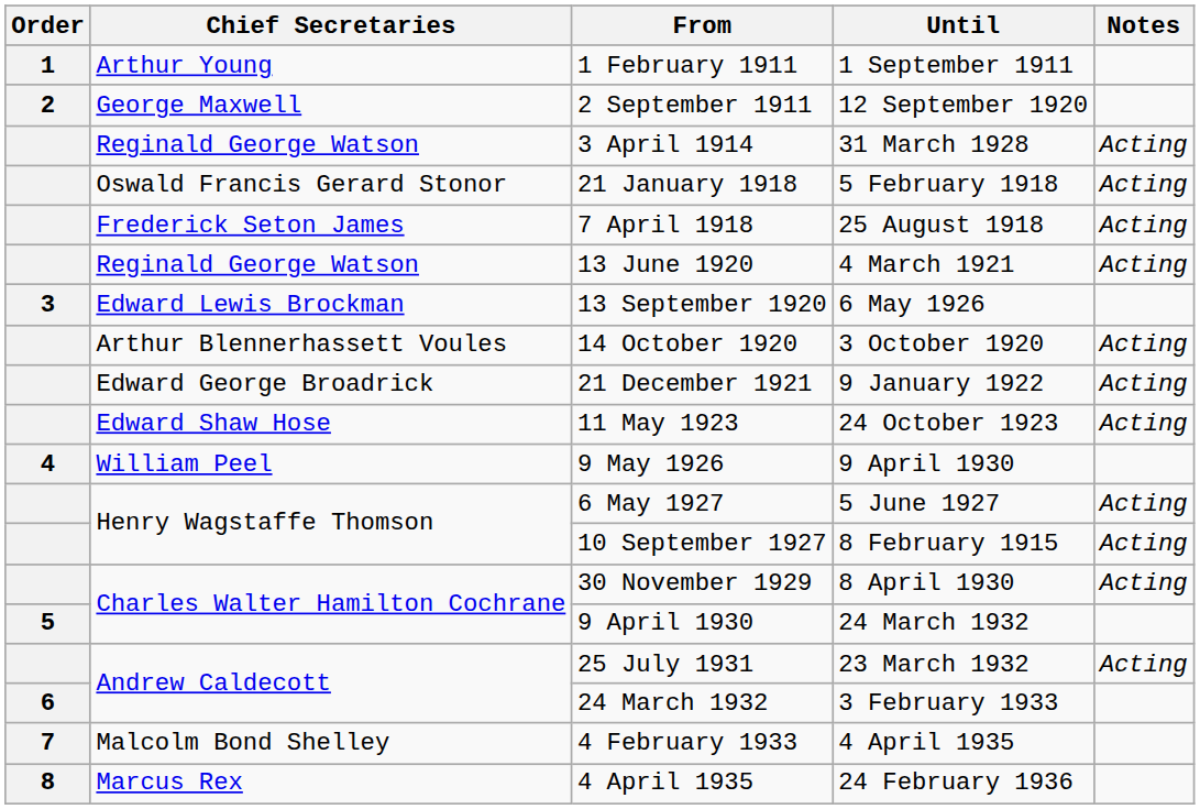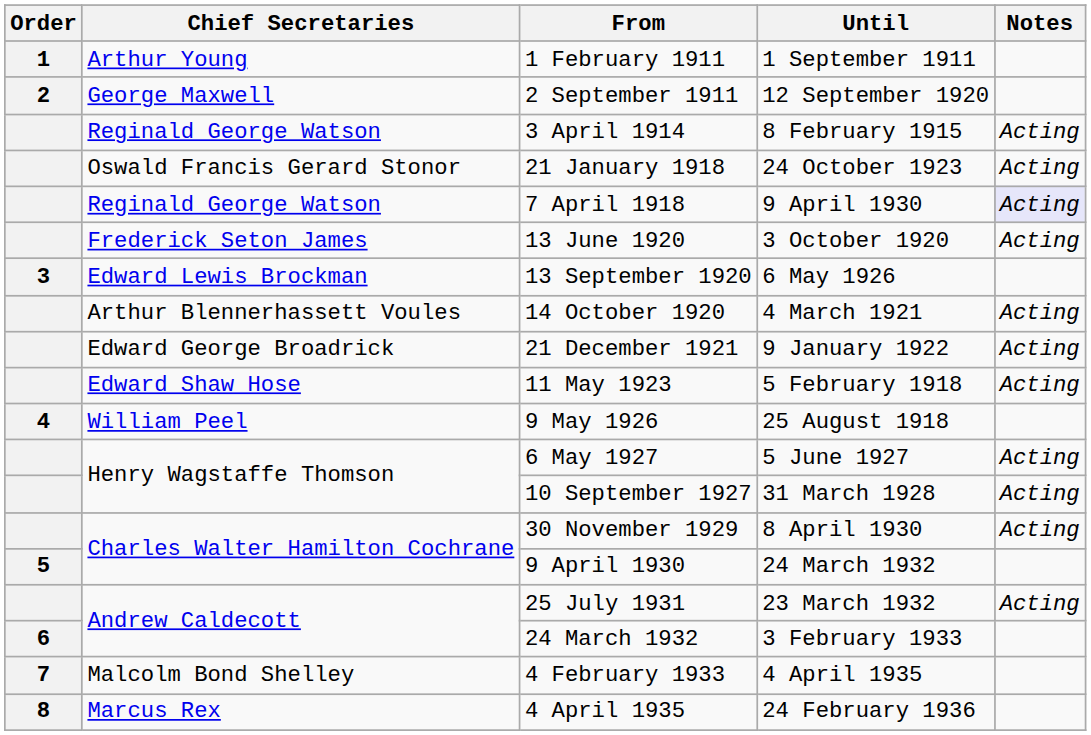 <table class="wikitable" align="left" style="margin: 1em auto 1em auto">
 <tr>
 <th>Order</th>
 <th>Chief Secretaries</th>
 <th>From</th>
 <th>Until</th>
 <th>Notes</th>
 </tr>
 <tr>
 <th>1</th>
 <td align="left"><a href='#'>Arthur Young</a></td>
 <td align="centre">1 February 1911</td>
 <td align="centre">1 September 1911</td>
 <td></td>
 </tr>
 <tr>
 <th>2</th>
 <td align="left"><a href='#'>George Maxwell</a></td>
 <td align="centre">2 September 1911</td>
 <td align="centre">12 September 1920</td>
 <td></td>
 </tr>
 <tr>
 <th></th>
 <td align="left"><a href='#'>Reginald George Watson</a></td>
 <td align="centre">3 April 1914</td>
-<td align="centre">31 March 1928</td>
+<td align="centre">8 February 1915</td>
 <td><em>Acting</em></td>
 </tr>
 <tr>
 <th></th>
 <td align="left">Oswald Francis Gerard Stonor</td>
 <td align="centre">21 January 1918</td>
-<td align="centre">5 February 1918</td>
-<td><em>Acting</em></td>
-</tr>
-<tr>
-<th></th>
-<td align="left"><a href='#'>Frederick Seton James</a></td>
-<td align="centre">7 April 1918</td>
-<td align="centre">25 August 1918</td>
+<td align="centre">24 October 1923</td>
 <td><em>Acting</em></td>
 </tr>
 <tr>
 <th></th>
 <td align="left"><a href='#'>Reginald George Watson</a></td>
+<td align="centre">7 April 1918</td>
+<td align="centre">9 April 1930</td>
+<td style="background: lavender;"><em>Acting</em></td>
+</tr>
+<tr>
+<th></th>
+<td align="left"><a href='#'>Frederick Seton James</a></td>
 <td align="centre">13 June 1920</td>
-<td align="centre">4 March 1921</td>
+<td align="centre">3 October 1920</td>
 <td><em>Acting</em></td>
 </tr>
 <tr>
 <th>3</th>
 <td align="left"><a href='#'>Edward Lewis Brockman</a></td>
 <td align="centre">13 September 1920</td>
 <td align="centre">6 May 1926</td>
 <td></td>
 </tr>
 <tr>
 <th></th>
 <td align="left">Arthur Blennerhassett Voules</td>
 <td align="centre">14 October 1920</td>
-<td align="centre">3 October 1920</td>
+<td align="centre">4 March 1921</td>
 <td><em>Acting</em></td>
 </tr>
 <tr>
 <th></th>
 <td align="left">Edward George Broadrick</td>
 <td align="centre">21 December 1921</td>
 <td align="centre">9 January 1922</td>
 <td><em>Acting</em></td>
 </tr>
 <tr>
 <th></th>
 <td align="left"><a href='#'>Edward Shaw Hose</a></td>
 <td align="centre">11 May 1923</td>
-<td align="centre">24 October 1923</td>
+<td align="centre">5 February 1918</td>
 <td><em>Acting</em></td>
 </tr>
 <tr>
 <th>4</th>
 <td align="left"><a href='#'>William Peel</a></td>
 <td align="centre">9 May 1926</td>
-<td align="centre">9 April 1930</td>
+<td align="centre">25 August 1918</td>
 <td></td>
 </tr>
 <tr>
 <th></th>
 <td align="left" rowspan=2>Henry Wagstaffe Thomson</td>
 <td align="centre">6 May 1927</td>
 <td align="centre">5 June 1927</td>
 <td><em>Acting</em></td>
 </tr>
 <tr>
 <th></th>
 <td align="centre">10 September 1927</td>
-<td align="centre">8 February 1915</td>
+<td align="centre">31 March 1928</td>
 <td><em>Acting</em></td>
 </tr>
 <tr>
 <th></th>
 <td align="left" rowspan=2><a href='#'>Charles Walter Hamilton Cochrane</a></td>
 <td align="centre">30 November 1929</td>
 <td align="centre">8 April 1930</td>
 <td><em>Acting</em></td>
 </tr>
 <tr>
 <th>5</th>
 <td align="centre">9 April 1930</td>
 <td align="centre">24 March 1932</td>
 <td></td>
 </tr>
 <tr>
 <th></th>
 <td align="left" rowspan=2><a href='#'>Andrew Caldecott</a></td>
 <td align="centre">25 July 1931</td>
 <td align="centre">23 March 1932</td>
 <td><em>Acting</em></td>
 </tr>
 <tr>
 <th>6</th>
 <td align="centre">24 March 1932</td>
 <td align="centre">3 February 1933</td>
 <td></td>
 </tr>
 <tr>
 <th>7</th>
 <td align="left">Malcolm Bond Shelley</td>
 <td align="centre">4 February 1933</td>
 <td align="centre">4 April 1935</td>
 <td></td>
 </tr>
 <tr>
 <th>8</th>
 <td align="left"><a href='#'>Marcus Rex</a></td>
 <td align="centre">4 April 1935</td>
 <td align="centre">24 February 1936</td>
 <td></td>
 </tr>
 </table>
